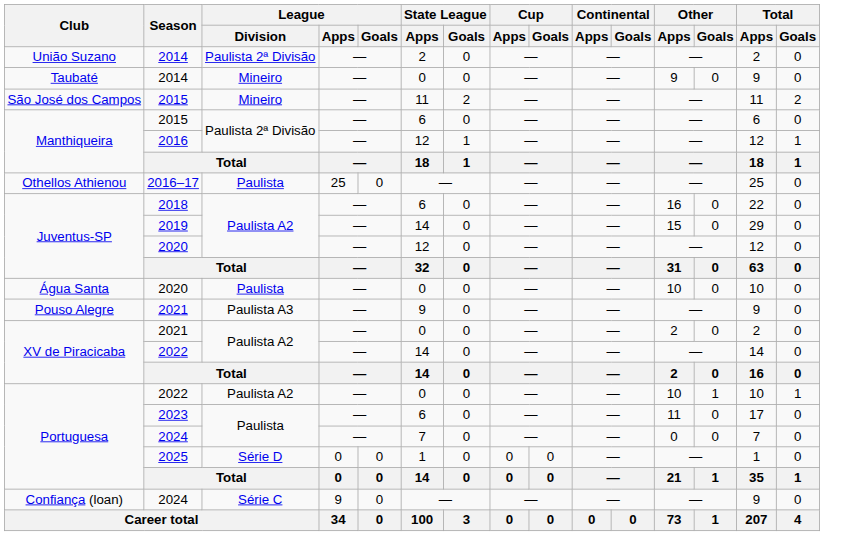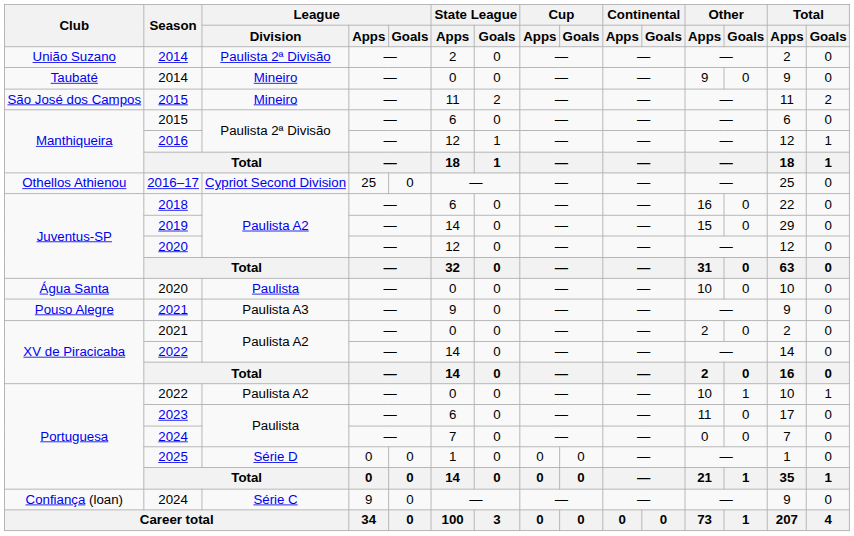 <table class="wikitable" style="text-align: center;">
 <tr>
 <th rowspan="2">Club</th>
 <th rowspan="2">Season</th>
 <th colspan="3">League</th>
 <th colspan="2">State League</th>
 <th colspan="2">Cup</th>
 <th colspan="2">Continental</th>
 <th colspan="2">Other</th>
 <th colspan="2">Total</th>
 </tr>
 <tr>
 <th>Division</th>
 <th>Apps</th>
 <th>Goals</th>
 <th>Apps</th>
 <th>Goals</th>
 <th>Apps</th>
 <th>Goals</th>
 <th>Apps</th>
 <th>Goals</th>
 <th>Apps</th>
 <th>Goals</th>
 <th>Apps</th>
 <th>Goals</th>
 </tr>
 <tr>
 <td valign="center"><a href='#'>União Suzano</a></td>
 <td><a href='#'>2014</a></td>
 <td><a href='#'>Paulista 2ª Divisão</a></td>
 <td colspan="2">—</td>
 <td>2</td>
 <td>0</td>
 <td colspan="2">—</td>
 <td colspan="2">—</td>
 <td colspan="2">—</td>
 <td>2</td>
 <td>0</td>
 </tr>
 <tr>
 <td valign="center"><a href='#'>Taubaté</a></td>
 <td>2014</td>
 <td><a href='#'>Mineiro</a></td>
 <td colspan="2">—</td>
 <td>0</td>
 <td>0</td>
 <td colspan="2">—</td>
 <td colspan="2">—</td>
 <td>9</td>
 <td>0</td>
 <td>9</td>
 <td>0</td>
 </tr>
 <tr>
 <td valign="center"><a href='#'>São José dos Campos</a></td>
 <td><a href='#'>2015</a></td>
 <td><a href='#'>Mineiro</a></td>
 <td colspan="2">—</td>
 <td>11</td>
 <td>2</td>
 <td colspan="2">—</td>
 <td colspan="2">—</td>
 <td colspan="2">—</td>
 <td>11</td>
 <td>2</td>
 </tr>
 <tr>
 <td rowspan="3" valign="center"><a href='#'>Manthiqueira</a></td>
 <td>2015</td>
 <td rowspan="2">Paulista 2ª Divisão</td>
 <td colspan="2">—</td>
 <td>6</td>
 <td>0</td>
 <td colspan="2">—</td>
 <td colspan="2">—</td>
 <td colspan="2">—</td>
 <td>6</td>
 <td>0</td>
 </tr>
 <tr>
 <td><a href='#'>2016</a></td>
 <td colspan="2">—</td>
 <td>12</td>
 <td>1</td>
 <td colspan="2">—</td>
 <td colspan="2">—</td>
 <td colspan="2">—</td>
 <td>12</td>
 <td>1</td>
 </tr>
 <tr>
 <th colspan="2">Total</th>
 <th colspan="2">—</th>
 <th>18</th>
 <th>1</th>
 <th colspan="2">—</th>
 <th colspan="2">—</th>
 <th colspan="2">—</th>
 <th>18</th>
 <th>1</th>
 </tr>
 <tr>
 <td valign="center"><a href='#'>Othellos Athienou</a></td>
 <td><a href='#'>2016–17</a></td>
-<td><a href='#'>Paulista</a></td>
+<td><a href='#'>Cypriot Second Division</a></td>
 <td>25</td>
 <td>0</td>
 <td colspan="2">—</td>
 <td colspan="2">—</td>
 <td colspan="2">—</td>
 <td colspan="2">—</td>
 <td>25</td>
 <td>0</td>
 </tr>
 <tr>
 <td rowspan="4" valign="center"><a href='#'>Juventus-SP</a></td>
 <td><a href='#'>2018</a></td>
 <td rowspan="3"><a href='#'>Paulista A2</a></td>
 <td colspan="2">—</td>
 <td>6</td>
 <td>0</td>
 <td colspan="2">—</td>
 <td colspan="2">—</td>
 <td>16</td>
 <td>0</td>
 <td>22</td>
 <td>0</td>
 </tr>
 <tr>
 <td><a href='#'>2019</a></td>
 <td colspan="2">—</td>
 <td>14</td>
 <td>0</td>
 <td colspan="2">—</td>
 <td colspan="2">—</td>
 <td>15</td>
 <td>0</td>
 <td>29</td>
 <td>0</td>
 </tr>
 <tr>
 <td><a href='#'>2020</a></td>
 <td colspan="2">—</td>
 <td>12</td>
 <td>0</td>
 <td colspan="2">—</td>
 <td colspan="2">—</td>
 <td colspan="2">—</td>
 <td>12</td>
 <td>0</td>
 </tr>
 <tr>
 <th colspan="2">Total</th>
 <th colspan="2">—</th>
 <th>32</th>
 <th>0</th>
 <th colspan="2">—</th>
 <th colspan="2">—</th>
 <th>31</th>
 <th>0</th>
 <th>63</th>
 <th>0</th>
 </tr>
 <tr>
 <td valign="center"><a href='#'>Água Santa</a></td>
 <td>2020</td>
 <td><a href='#'>Paulista</a></td>
 <td colspan="2">—</td>
 <td>0</td>
 <td>0</td>
 <td colspan="2">—</td>
 <td colspan="2">—</td>
 <td>10</td>
 <td>0</td>
 <td>10</td>
 <td>0</td>
 </tr>
 <tr>
 <td valign="center"><a href='#'>Pouso Alegre</a></td>
 <td><a href='#'>2021</a></td>
 <td>Paulista A3</td>
 <td colspan="2">—</td>
 <td>9</td>
 <td>0</td>
 <td colspan="2">—</td>
 <td colspan="2">—</td>
 <td colspan="2">—</td>
 <td>9</td>
 <td>0</td>
 </tr>
 <tr>
 <td rowspan="3" valign="center"><a href='#'>XV de Piracicaba</a></td>
 <td>2021</td>
 <td rowspan="2">Paulista A2</td>
 <td colspan="2">—</td>
 <td>0</td>
 <td>0</td>
 <td colspan="2">—</td>
 <td colspan="2">—</td>
 <td>2</td>
 <td>0</td>
 <td>2</td>
 <td>0</td>
 </tr>
 <tr>
 <td><a href='#'>2022</a></td>
 <td colspan="2">—</td>
 <td>14</td>
 <td>0</td>
 <td colspan="2">—</td>
 <td colspan="2">—</td>
 <td colspan="2">—</td>
 <td>14</td>
 <td>0</td>
 </tr>
 <tr>
 <th colspan="2">Total</th>
 <th colspan="2">—</th>
 <th>14</th>
 <th>0</th>
 <th colspan="2">—</th>
 <th colspan="2">—</th>
 <th>2</th>
 <th>0</th>
 <th>16</th>
 <th>0</th>
 </tr>
 <tr>
 <td rowspan="5" valign="center"><a href='#'>Portuguesa</a></td>
 <td>2022</td>
 <td>Paulista A2</td>
 <td colspan="2">—</td>
 <td>0</td>
 <td>0</td>
 <td colspan="2">—</td>
 <td colspan="2">—</td>
 <td>10</td>
 <td>1</td>
 <td>10</td>
 <td>1</td>
 </tr>
 <tr>
 <td><a href='#'>2023</a></td>
 <td rowspan="2">Paulista</td>
 <td colspan="2">—</td>
 <td>6</td>
 <td>0</td>
 <td colspan="2">—</td>
 <td colspan="2">—</td>
 <td>11</td>
 <td>0</td>
 <td>17</td>
 <td>0</td>
 </tr>
 <tr>
 <td><a href='#'>2024</a></td>
 <td colspan="2">—</td>
 <td>7</td>
 <td>0</td>
 <td colspan="2">—</td>
 <td colspan="2">—</td>
 <td>0</td>
 <td>0</td>
 <td>7</td>
 <td>0</td>
 </tr>
 <tr>
 <td><a href='#'>2025</a></td>
 <td><a href='#'>Série D</a></td>
 <td>0</td>
 <td>0</td>
 <td>1</td>
 <td>0</td>
 <td>0</td>
 <td>0</td>
 <td colspan="2">—</td>
 <td colspan="2">—</td>
 <td>1</td>
 <td>0</td>
 </tr>
 <tr>
 <th colspan="2">Total</th>
 <th>0</th>
 <th>0</th>
 <th>14</th>
 <th>0</th>
 <th>0</th>
 <th>0</th>
 <th colspan="2">—</th>
 <th>21</th>
 <th>1</th>
 <th>35</th>
 <th>1</th>
 </tr>
 <tr>
 <td valign="center"><a href='#'>Confiança</a> (loan)</td>
 <td>2024</td>
 <td><a href='#'>Série C</a></td>
 <td>9</td>
 <td>0</td>
 <td colspan="2">—</td>
 <td colspan="2">—</td>
 <td colspan="2">—</td>
 <td colspan="2">—</td>
 <td>9</td>
 <td>0</td>
 </tr>
 <tr>
 <th colspan="3"><strong>Career total</strong></th>
 <th>34</th>
 <th>0</th>
 <th>100</th>
 <th>3</th>
 <th>0</th>
 <th>0</th>
 <th>0</th>
 <th>0</th>
 <th>73</th>
 <th>1</th>
 <th>207</th>
 <th>4</th>
 </tr>
 </table>
